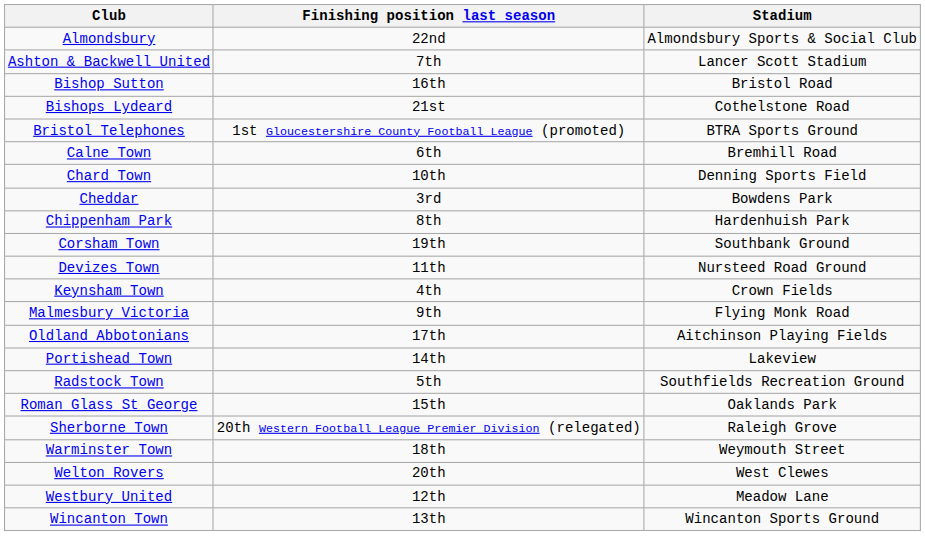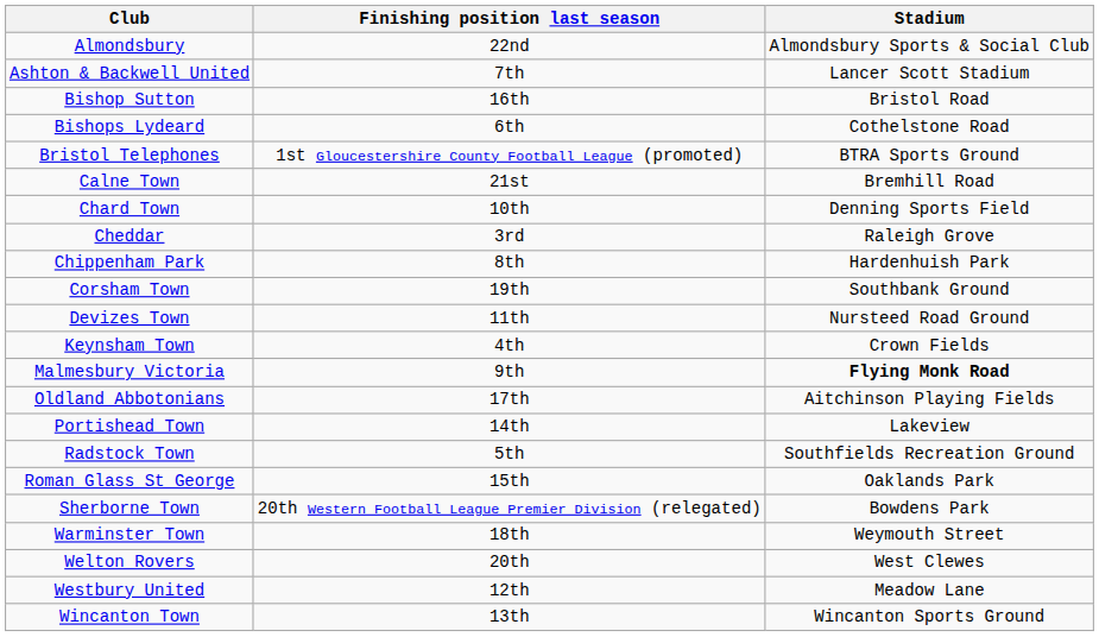 <table class="wikitable sortable" style="text-align:center;">
 <tr>
 <th>Club</th>
 <th>Finishing position <a href='#'>last season</a></th>
 <th>Stadium</th>
 </tr>
 <tr>
 <td><a href='#'>Almondsbury</a></td>
 <td>22nd</td>
 <td>Almondsbury Sports & Social Club</td>
 </tr>
 <tr>
 <td><a href='#'>Ashton & Backwell United</a></td>
 <td>7th</td>
 <td>Lancer Scott Stadium</td>
 </tr>
 <tr>
 <td><a href='#'>Bishop Sutton</a></td>
 <td>16th</td>
 <td>Bristol Road</td>
 </tr>
 <tr>
 <td><a href='#'>Bishops Lydeard</a></td>
-<td>21st</td>
+<td>6th</td>
 <td>Cothelstone Road</td>
 </tr>
 <tr>
 <td><a href='#'>Bristol Telephones</a></td>
 <td>1st <small><a href='#'>Gloucestershire County Football League</a></small> (promoted)</td>
 <td>BTRA Sports Ground</td>
 </tr>
 <tr>
 <td><a href='#'>Calne Town</a></td>
-<td>6th</td>
+<td>21st</td>
 <td>Bremhill Road</td>
 </tr>
 <tr>
 <td><a href='#'>Chard Town</a></td>
 <td>10th</td>
 <td>Denning Sports Field</td>
 </tr>
 <tr>
 <td><a href='#'>Cheddar</a></td>
 <td>3rd</td>
-<td>Bowdens Park</td>
+<td>Raleigh Grove</td>
 </tr>
 <tr>
 <td><a href='#'>Chippenham Park</a></td>
 <td>8th</td>
 <td>Hardenhuish Park</td>
 </tr>
 <tr>
 <td><a href='#'>Corsham Town</a></td>
 <td>19th</td>
 <td>Southbank Ground</td>
 </tr>
 <tr>
 <td><a href='#'>Devizes Town</a></td>
 <td>11th</td>
 <td>Nursteed Road Ground</td>
 </tr>
 <tr>
 <td><a href='#'>Keynsham Town</a></td>
 <td>4th</td>
 <td>Crown Fields</td>
 </tr>
 <tr>
 <td><a href='#'>Malmesbury Victoria</a></td>
 <td>9th</td>
-<td>Flying Monk Road</td>
+<td><strong>Flying Monk Road</strong></td>
 </tr>
 <tr>
 <td><a href='#'>Oldland Abbotonians</a></td>
 <td>17th</td>
 <td>Aitchinson Playing Fields</td>
 </tr>
 <tr>
 <td><a href='#'>Portishead Town</a></td>
 <td>14th</td>
 <td>Lakeview</td>
 </tr>
 <tr>
 <td><a href='#'>Radstock Town</a></td>
 <td>5th</td>
 <td>Southfields Recreation Ground</td>
 </tr>
 <tr>
 <td><a href='#'>Roman Glass St George</a></td>
 <td>15th</td>
 <td>Oaklands Park</td>
 </tr>
 <tr>
 <td><a href='#'>Sherborne Town</a></td>
 <td>20th <small><a href='#'>Western Football League Premier Division</a></small> (relegated)</td>
-<td>Raleigh Grove</td>
+<td>Bowdens Park</td>
 </tr>
 <tr>
 <td><a href='#'>Warminster Town</a></td>
 <td>18th</td>
 <td>Weymouth Street</td>
 </tr>
 <tr>
 <td><a href='#'>Welton Rovers</a></td>
 <td>20th</td>
 <td>West Clewes</td>
 </tr>
 <tr>
 <td><a href='#'>Westbury United</a></td>
 <td>12th</td>
 <td>Meadow Lane</td>
 </tr>
 <tr>
 <td><a href='#'>Wincanton Town</a></td>
 <td>13th</td>
 <td>Wincanton Sports Ground</td>
 </tr>
 </table>
